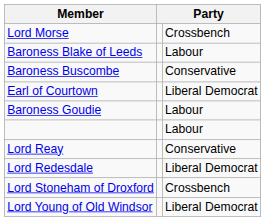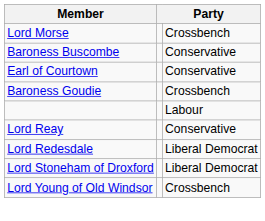 <table class=wikitable>
 <tr>
 <th valign=top>Member</th>
 <th colspan=2 valign=top>Party</th>
 </tr>
 <tr>
 <td><a href='#'>Lord Morse</a></td>
 <td></td>
 <td>Crossbench</td>
 </tr>
 <tr>
-<td><a href='#'>Baroness Blake of Leeds</a></td>
-<td></td>
-<td>Labour</td>
-</tr>
-<tr>
 <td><a href='#'>Baroness Buscombe</a></td>
 <td></td>
 <td>Conservative</td>
 </tr>
 <tr>
 <td><a href='#'>Earl of Courtown</a></td>
 <td></td>
-<td>Liberal Democrat</td>
+<td>Conservative</td>
 </tr>
 <tr>
 <td><a href='#'>Baroness Goudie</a></td>
 <td></td>
-<td>Labour</td>
+<td>Crossbench</td>
 </tr>
 <tr>
 <td><a href='#'></a></td>
 <td></td>
 <td>Labour</td>
 </tr>
 <tr>
 <td><a href='#'>Lord Reay</a></td>
 <td></td>
 <td>Conservative</td>
 </tr>
 <tr>
 <td><a href='#'>Lord Redesdale</a></td>
 <td></td>
 <td>Liberal Democrat</td>
 </tr>
 <tr>
 <td><a href='#'>Lord Stoneham of Droxford</a></td>
 <td></td>
-<td>Crossbench</td>
+<td>Liberal Democrat</td>
 </tr>
 <tr>
 <td><a href='#'>Lord Young of Old Windsor</a></td>
 <td></td>
-<td>Liberal Democrat</td>
+<td>Crossbench</td>
 </tr>
 </table>
